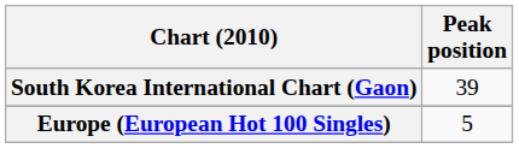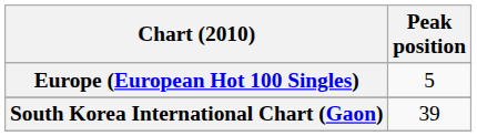 <table class="wikitable sortable plainrowheaders"style="text-align:center">
 <tr>
 <th>Chart (2010)</th>
 <th>Peak<br>position</th>
+</tr>
+<tr>
+</tr>
+<tr>
+<th scope="row">Europe (<a href='#'>European Hot 100 Singles</a>)</th>
+<td>5</td>
+</tr>
+<tr>
 </tr>
 <tr>
 </tr>
 <tr>
 <th scope="row">South Korea International Chart (<a href='#'>Gaon</a>) </th>
 <td>39</td>
 </tr>
 <tr>
 </tr>
-<tr>
-</tr>
-<tr>
-<th scope="row">Europe (<a href='#'>European Hot 100 Singles</a>)</th>
-<td>5</td>
-</tr>
-<tr>
-</tr>
 </table>
